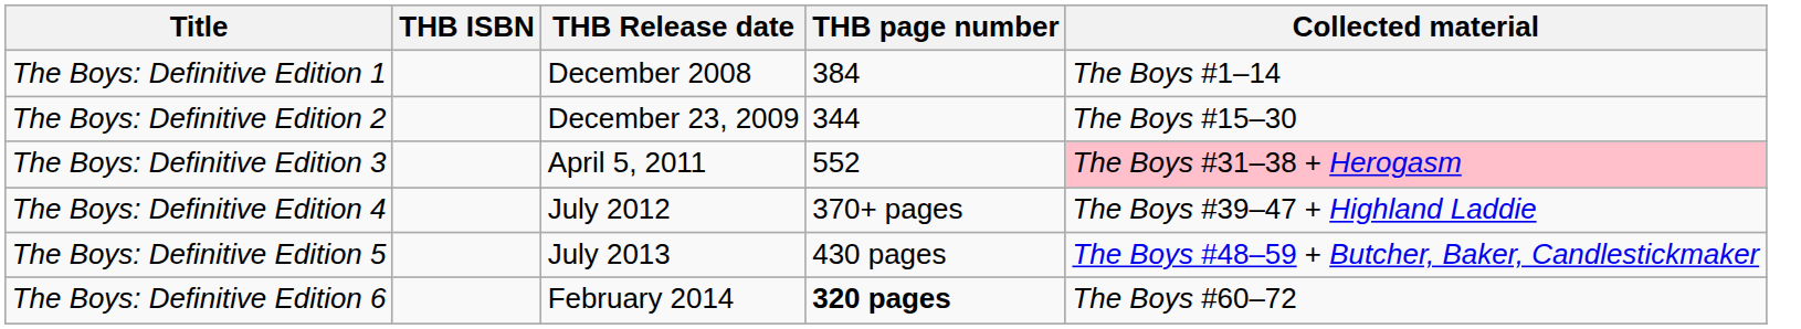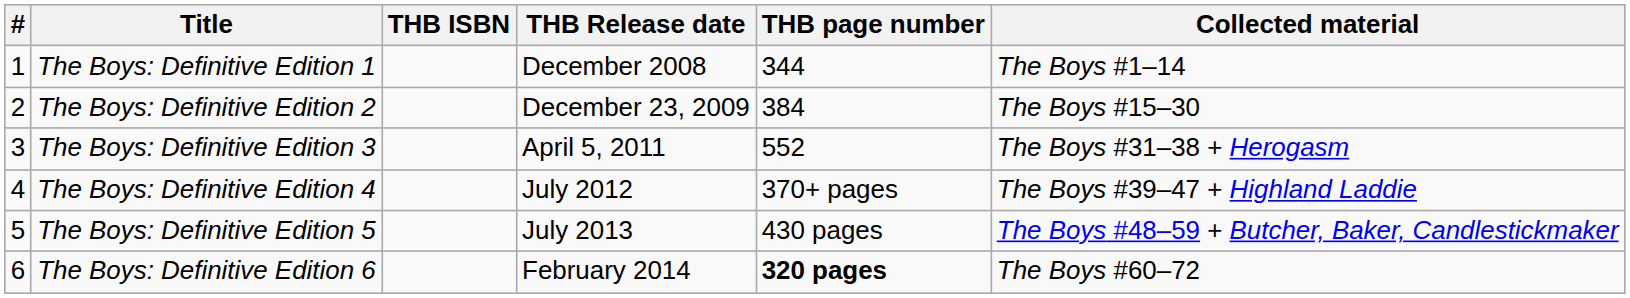 <table class="wikitable">
 <tr>
+<th>#</th>
 <th>Title</th>
 <th>THB ISBN</th>
 <th>THB Release date</th>
 <th>THB page number</th>
 <th>Collected material</th>
 </tr>
 <tr>
+<td>1</td>
 <td><em>The Boys: Definitive Edition 1</em></td>
 <td></td>
 <td>December 2008</td>
-<td>384</td>
+<td>344</td>
 <td><em>The Boys</em> #1–14</td>
 </tr>
 <tr>
+<td>2</td>
 <td><em>The Boys: Definitive Edition 2</em></td>
 <td></td>
 <td>December 23, 2009</td>
-<td>344</td>
+<td>384</td>
 <td><em>The Boys</em> #15–30</td>
 </tr>
 <tr>
+<td>3</td>
 <td><em>The Boys: Definitive Edition 3</em></td>
 <td></td>
 <td>April 5, 2011</td>
 <td>552</td>
-<td style="background: pink;"><em>The Boys</em> #31–38 + <em><a href='#'>Herogasm</a></em></td>
+<td><em>The Boys</em> #31–38 + <em><a href='#'>Herogasm</a></em></td>
 </tr>
 <tr>
+<td>4</td>
 <td><em>The Boys: Definitive Edition 4</em></td>
 <td></td>
 <td>July 2012</td>
 <td>370+ pages</td>
 <td><em>The Boys</em> #39–47 + <em><a href='#'>Highland Laddie</a></em></td>
 </tr>
 <tr>
+<td>5</td>
 <td><em>The Boys: Definitive Edition 5</em></td>
 <td></td>
 <td>July 2013</td>
 <td>430 pages</td>
 <td><a href='#'><em>The Boys</em> #48–59</a> + <em><a href='#'>Butcher, Baker, Candlestickmaker</a></em></td>
 </tr>
 <tr>
+<td>6</td>
 <td><em>The Boys: Definitive Edition 6</em></td>
 <td></td>
 <td>February 2014</td>
 <td><strong>320 pages</strong></td>
 <td><em>The Boys</em> #60–72</td>
 </tr>
 </table>
